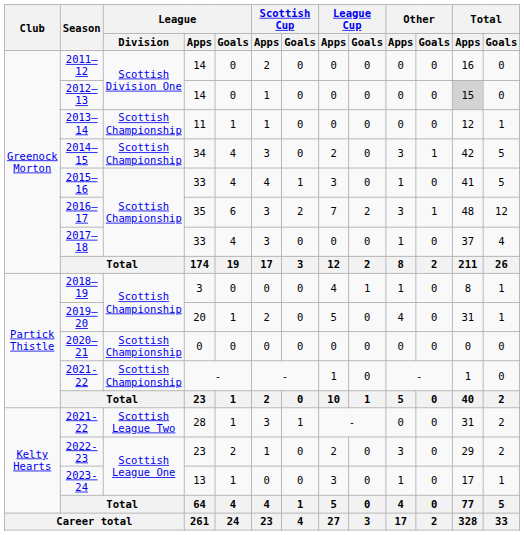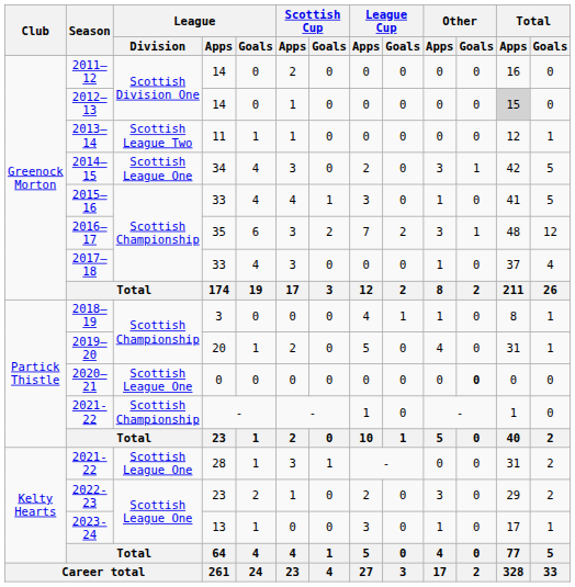 <table class="wikitable" style="text-align: center">
 <tr>
 <th rowspan="2">Club</th>
 <th rowspan="2">Season</th>
 <th colspan="3">League</th>
 <th colspan="2"><a href='#'>Scottish Cup</a></th>
 <th colspan="2"><a href='#'>League Cup</a></th>
 <th colspan="2">Other</th>
 <th colspan="2">Total</th>
 </tr>
 <tr>
 <th>Division</th>
 <th>Apps</th>
 <th>Goals</th>
 <th>Apps</th>
 <th>Goals</th>
 <th>Apps</th>
 <th>Goals</th>
 <th>Apps</th>
 <th>Goals</th>
 <th>Apps</th>
 <th>Goals</th>
 </tr>
 <tr>
 <td rowspan="8"><a href='#'>Greenock Morton</a></td>
 <td><a href='#'>2011–12</a></td>
 <td rowspan="2"><a href='#'>Scottish Division One</a></td>
 <td>14</td>
 <td>0</td>
 <td>2</td>
 <td>0</td>
 <td>0</td>
 <td>0</td>
 <td>0</td>
 <td>0</td>
 <td>16</td>
 <td>0</td>
 </tr>
 <tr>
 <td><a href='#'>2012–13</a></td>
 <td>14</td>
 <td>0</td>
 <td>1</td>
 <td>0</td>
 <td>0</td>
 <td>0</td>
 <td>0</td>
 <td>0</td>
 <td style="background: lightgrey;">15</td>
 <td>0</td>
 </tr>
 <tr>
 <td><a href='#'>2013–14</a></td>
-<td><a href='#'>Scottish Championship</a></td>
+<td><a href='#'>Scottish League Two</a></td>
 <td>11</td>
 <td>1</td>
 <td>1</td>
 <td>0</td>
 <td>0</td>
 <td>0</td>
 <td>0</td>
 <td>0</td>
 <td>12</td>
 <td>1</td>
 </tr>
 <tr>
 <td><a href='#'>2014–15</a></td>
-<td><a href='#'>Scottish Championship</a></td>
+<td><a href='#'>Scottish League One</a></td>
 <td>34</td>
 <td>4</td>
 <td>3</td>
 <td>0</td>
 <td>2</td>
 <td>0</td>
 <td>3</td>
 <td>1</td>
 <td>42</td>
 <td>5</td>
 </tr>
 <tr>
 <td><a href='#'>2015–16</a></td>
 <td rowspan="3"><a href='#'>Scottish Championship</a></td>
 <td>33</td>
 <td>4</td>
 <td>4</td>
 <td>1</td>
 <td>3</td>
 <td>0</td>
 <td>1</td>
 <td>0</td>
 <td>41</td>
 <td>5</td>
 </tr>
 <tr>
 <td><a href='#'>2016–17</a></td>
 <td>35</td>
 <td>6</td>
 <td>3</td>
 <td>2</td>
 <td>7</td>
 <td>2</td>
 <td>3</td>
 <td>1</td>
 <td>48</td>
 <td>12</td>
 </tr>
 <tr>
 <td><a href='#'>2017–18</a></td>
 <td>33</td>
 <td>4</td>
 <td>3</td>
 <td>0</td>
 <td>0</td>
 <td>0</td>
 <td>1</td>
 <td>0</td>
 <td>37</td>
 <td>4</td>
 </tr>
 <tr>
 <th colspan="2">Total</th>
 <th>174</th>
 <th>19</th>
 <th>17</th>
 <th>3</th>
 <th>12</th>
 <th>2</th>
 <th>8</th>
 <th>2</th>
 <th>211</th>
 <th>26</th>
 </tr>
 <tr>
 <td rowspan="5"><a href='#'>Partick Thistle</a></td>
 <td><a href='#'>2018–19</a></td>
 <td rowspan="2"><a href='#'>Scottish Championship</a></td>
 <td>3</td>
 <td>0</td>
 <td>0</td>
 <td>0</td>
 <td>4</td>
 <td>1</td>
 <td>1</td>
 <td>0</td>
 <td>8</td>
 <td>1</td>
 </tr>
 <tr>
 <td><a href='#'>2019–20</a></td>
 <td>20</td>
 <td>1</td>
 <td>2</td>
 <td>0</td>
 <td>5</td>
 <td>0</td>
 <td>4</td>
 <td>0</td>
 <td>31</td>
 <td>1</td>
 </tr>
 <tr>
 <td><a href='#'>2020–21</a></td>
-<td><a href='#'>Scottish Championship</a></td>
+<td><a href='#'>Scottish League One</a></td>
 <td>0</td>
 <td>0</td>
 <td>0</td>
 <td>0</td>
 <td>0</td>
 <td>0</td>
 <td>0</td>
-<td>0</td>
+<td><strong>0</strong></td>
 <td>0</td>
 <td>0</td>
 </tr>
 <tr>
 <td><a href='#'>2021-22</a></td>
 <td><a href='#'>Scottish Championship</a></td>
 <td colspan="2">-</td>
 <td colspan="2">-</td>
 <td>1</td>
 <td>0</td>
 <td colspan="2">-</td>
 <td>1</td>
 <td>0</td>
 </tr>
 <tr>
 <th colspan="2">Total</th>
 <th>23</th>
 <th>1</th>
 <th>2</th>
 <th>0</th>
 <th>10</th>
 <th>1</th>
 <th>5</th>
 <th>0</th>
 <th>40</th>
 <th>2</th>
 </tr>
 <tr>
 <td rowspan="4"><a href='#'>Kelty Hearts</a></td>
 <td><a href='#'>2021-22</a></td>
-<td><a href='#'>Scottish League Two</a></td>
+<td><a href='#'>Scottish League One</a></td>
 <td>28</td>
 <td>1</td>
 <td>3</td>
 <td>1</td>
 <td colspan="2">-</td>
 <td>0</td>
 <td>0</td>
 <td>31</td>
 <td>2</td>
 </tr>
 <tr>
 <td><a href='#'>2022-23</a></td>
 <td rowspan="2"><a href='#'>Scottish League One</a></td>
 <td>23</td>
 <td>2</td>
 <td>1</td>
 <td>0</td>
 <td>2</td>
 <td>0</td>
 <td>3</td>
 <td>0</td>
 <td>29</td>
 <td>2</td>
 </tr>
 <tr>
 <td><a href='#'>2023-24</a></td>
 <td>13</td>
 <td>1</td>
 <td>0</td>
 <td>0</td>
 <td>3</td>
 <td>0</td>
 <td>1</td>
 <td>0</td>
 <td>17</td>
 <td>1</td>
 </tr>
 <tr>
 <th colspan="2">Total</th>
 <th>64</th>
 <th>4</th>
 <th>4</th>
 <th>1</th>
 <th>5</th>
 <th>0</th>
 <th>4</th>
 <th>0</th>
 <th>77</th>
 <th>5</th>
 </tr>
 <tr>
 <th colspan="3">Career total</th>
 <th>261</th>
 <th>24</th>
 <th>23</th>
 <th>4</th>
 <th>27</th>
 <th>3</th>
 <th>17</th>
 <th>2</th>
 <th>328</th>
 <th>33</th>
 </tr>
 </table>
